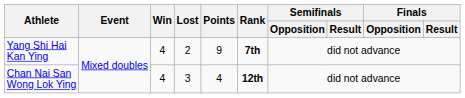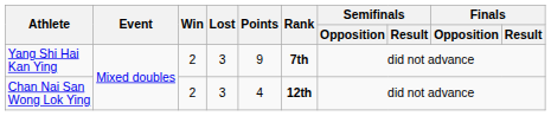 <table class=wikitable style="font-size:90%">
 <tr>
 <th rowspan=2>Athlete</th>
 <th rowspan=2>Event</th>
 <th rowspan=2>Win</th>
 <th rowspan=2>Lost</th>
 <th rowspan=2>Points</th>
 <th rowspan=2>Rank</th>
 <th colspan=2>Semifinals</th>
 <th colspan=2>Finals</th>
 </tr>
 <tr>
 <th>Opposition</th>
 <th>Result</th>
 <th>Opposition</th>
 <th>Result</th>
 </tr>
 <tr>
 <td><a href='#'>Yang Shi Hai</a><br><a href='#'>Kan Ying</a></td>
 <td rowspan=2><a href='#'>Mixed doubles</a></td>
-<td align=center>4</td>
 <td align=center>2</td>
+<td align=center>3</td>
 <td align=center>9</td>
 <td align=center><strong>7th</strong></td>
 <td align=center colspan="7">did not advance</td>
 </tr>
 <tr>
 <td><a href='#'>Chan Nai San</a><br><a href='#'>Wong Lok Ying</a></td>
-<td align=center>4</td>
+<td align=center>2</td>
 <td align=center>3</td>
 <td align=center>4</td>
 <td align=center><strong>12th</strong></td>
 <td align=center colspan="7">did not advance</td>
 </tr>
 </table>
